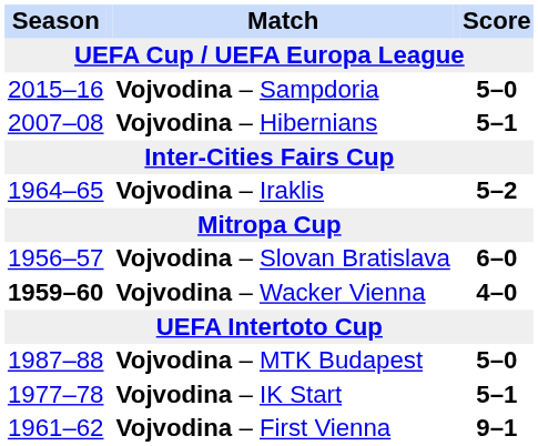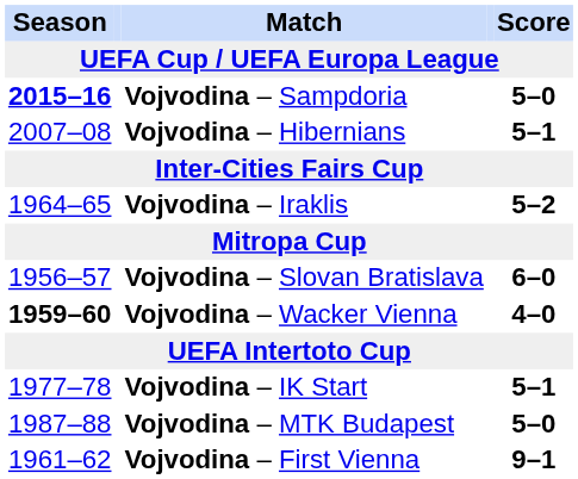 <table class="toccolours" border="0" cellpadding="2" cellspacing="0" align="left" style="margin:0.5em;">
 <tr bgcolor=#CADCFB>
 <th>Season</th>
 <th></th>
 <th>Match</th>
 <th></th>
 <th>Score</th>
 </tr>
 <tr>
 <th colspan="5" bgcolor=#EFEFEF><a href='#'>UEFA Cup / UEFA Europa League</a></th>
 </tr>
 <tr>
-<td align="center"><a href='#'>2015–16</a></td>
+<td align="center"><strong><a href='#'>2015–16</a></strong></td>
 <td></td>
 <td align="left"><strong>Vojvodina</strong> –  <a href='#'>Sampdoria</a></td>
 <td></td>
 <td align="center"><strong>5–0</strong></td>
 </tr>
 <tr>
 <td align="center"><a href='#'>2007–08</a></td>
 <td></td>
 <td align="left"><strong>Vojvodina</strong> –  <a href='#'>Hibernians</a></td>
 <td></td>
 <td align="center"><strong>5–1</strong></td>
 </tr>
 <tr>
 <th colspan="5" bgcolor=#EFEFEF><a href='#'>Inter-Cities Fairs Cup</a></th>
 </tr>
 <tr>
 <td align="center"><a href='#'>1964–65</a></td>
 <td></td>
 <td align="left"><strong>Vojvodina</strong> –  <a href='#'>Iraklis</a></td>
 <td></td>
 <td align="center"><strong>5–2</strong></td>
 </tr>
 <tr>
 <th colspan="5" bgcolor=#EFEFEF><a href='#'>Mitropa Cup</a></th>
 </tr>
 <tr>
 <td align="center"><a href='#'>1956–57</a></td>
 <td></td>
 <td align="left"><strong>Vojvodina</strong> –  <a href='#'>Slovan Bratislava</a></td>
 <td></td>
 <td align="center"><strong>6–0</strong></td>
 </tr>
 <tr>
 <td align="center"><strong>1959–60</strong></td>
 <td></td>
 <td align="left"><strong>Vojvodina</strong> –  <a href='#'>Wacker Vienna</a></td>
 <td></td>
 <td align="center"><strong>4–0</strong></td>
 </tr>
 <tr>
 <th colspan="5" bgcolor=#EFEFEF><a href='#'>UEFA Intertoto Cup</a></th>
 </tr>
 <tr>
+<td align="center"><a href='#'>1977–78</a></td>
+<td></td>
+<td align="left"><strong>Vojvodina</strong> –  <a href='#'>IK Start</a></td>
+<td></td>
+<td align="center"><strong>5–1</strong></td>
+</tr>
+<tr>
 <td align="center"><a href='#'>1987–88</a></td>
 <td></td>
 <td align="left"><strong>Vojvodina</strong> –  <a href='#'>MTK Budapest</a></td>
 <td></td>
 <td align="center"><strong>5–0</strong></td>
-</tr>
-<tr>
-<td align="center"><a href='#'>1977–78</a></td>
-<td></td>
-<td align="left"><strong>Vojvodina</strong> –  <a href='#'>IK Start</a></td>
-<td></td>
-<td align="center"><strong>5–1</strong></td>
 </tr>
 <tr>
 <td align="center"><a href='#'>1961–62</a></td>
 <td></td>
 <td align="left"><strong>Vojvodina</strong> –  <a href='#'>First Vienna</a></td>
 <td></td>
 <td align="center"><strong>9–1</strong></td>
 </tr>
 <tr>
 </tr>
 </table>
